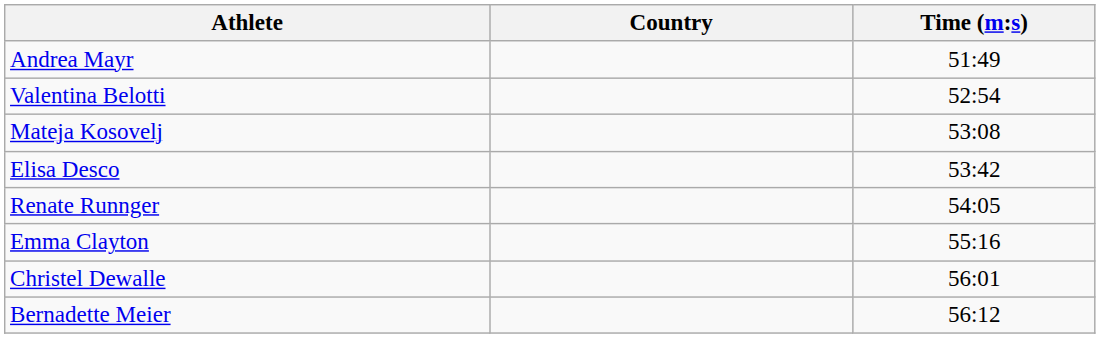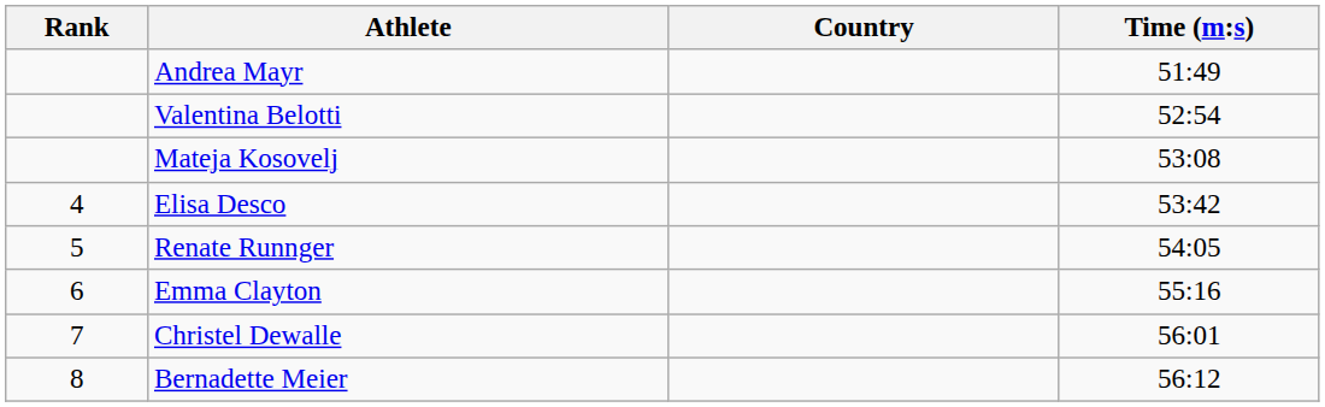 <table class="wikitable" width=60%>
 <tr>
+<th width=5%>Rank</th>
 <th width=20%>Athlete</th>
 <th width=15%>Country</th>
 <th width=10%>Time (<a href='#'>m</a>:<a href='#'>s</a>)</th>
 </tr>
 <tr align="center">
+<td></td>
 <td align="left"><a href='#'>Andrea Mayr</a></td>
 <td align="left"></td>
 <td>51:49</td>
 </tr>
 <tr align="center">
+<td></td>
 <td align="left"><a href='#'>Valentina Belotti</a></td>
 <td align="left"></td>
 <td>52:54</td>
 </tr>
 <tr align="center">
+<td></td>
 <td align="left"><a href='#'>Mateja Kosovelj</a></td>
 <td align="left"></td>
 <td>53:08</td>
 </tr>
 <tr align="center">
+<td>4</td>
 <td align="left"><a href='#'>Elisa Desco</a></td>
 <td align="left"></td>
 <td>53:42</td>
 </tr>
 <tr align="center">
+<td>5</td>
 <td align="left"><a href='#'>Renate Runnger</a></td>
 <td align="left"></td>
 <td>54:05</td>
 </tr>
 <tr align="center">
+<td>6</td>
 <td align="left"><a href='#'>Emma Clayton</a></td>
 <td align="left"></td>
 <td>55:16</td>
 </tr>
 <tr align="center">
+<td>7</td>
 <td align="left"><a href='#'>Christel Dewalle</a></td>
 <td align="left"></td>
 <td>56:01</td>
 </tr>
 <tr align="center">
+<td>8</td>
 <td align="left"><a href='#'>Bernadette Meier</a></td>
 <td align="left"></td>
 <td>56:12</td>
 </tr>
 </table>
